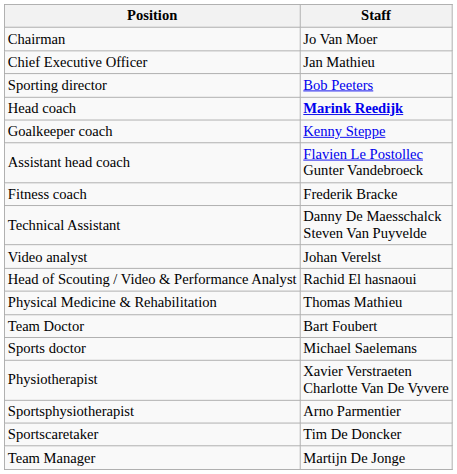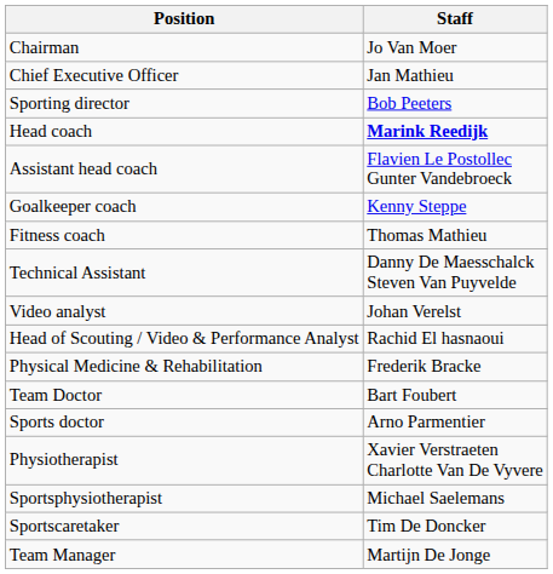 <table class="wikitable">
 <tr>
 <th>Position</th>
 <th>Staff</th>
 </tr>
 <tr>
 <td>Chairman</td>
 <td> Jo Van Moer</td>
 </tr>
 <tr>
 <td>Chief Executive Officer</td>
 <td> Jan Mathieu</td>
 </tr>
 <tr>
 <td>Sporting director</td>
 <td> <a href='#'>Bob Peeters</a></td>
 </tr>
 <tr>
 <td>Head coach</td>
 <td><strong> <a href='#'>Marink Reedijk</a></strong></td>
 </tr>
 <tr>
+<td>Assistant head coach</td>
+<td>  <a href='#'>Flavien Le Postollec</a> <br>  Gunter Vandebroeck</td>
+</tr>
+<tr>
 <td>Goalkeeper coach</td>
 <td> <a href='#'>Kenny Steppe</a></td>
 </tr>
 <tr>
-<td>Assistant head coach</td>
-<td>  <a href='#'>Flavien Le Postollec</a> <br>  Gunter Vandebroeck</td>
-</tr>
-<tr>
 <td>Fitness coach</td>
-<td> Frederik Bracke</td>
+<td> Thomas Mathieu</td>
 </tr>
 <tr>
 <td>Technical Assistant</td>
 <td> Danny De Maesschalck <br>  Steven Van Puyvelde</td>
 </tr>
 <tr>
 <td>Video analyst</td>
 <td> Johan Verelst</td>
 </tr>
 <tr>
 <td>Head of Scouting / Video & Performance Analyst</td>
 <td> Rachid El hasnaoui</td>
 </tr>
 <tr>
 <td>Physical Medicine & Rehabilitation</td>
-<td> Thomas Mathieu</td>
+<td> Frederik Bracke</td>
 </tr>
 <tr>
 <td>Team Doctor</td>
 <td> Bart Foubert</td>
 </tr>
 <tr>
 <td>Sports doctor</td>
-<td> Michael Saelemans</td>
+<td> Arno Parmentier</td>
 </tr>
 <tr>
 <td>Physiotherapist</td>
 <td> Xavier Verstraeten <br>  Charlotte Van De Vyvere</td>
 </tr>
 <tr>
 <td>Sportsphysiotherapist</td>
-<td> Arno Parmentier</td>
+<td> Michael Saelemans</td>
 </tr>
 <tr>
 <td>Sportscaretaker</td>
 <td> Tim De Doncker</td>
 </tr>
 <tr>
 <td>Team Manager</td>
 <td> Martijn De Jonge</td>
 </tr>
 </table>
